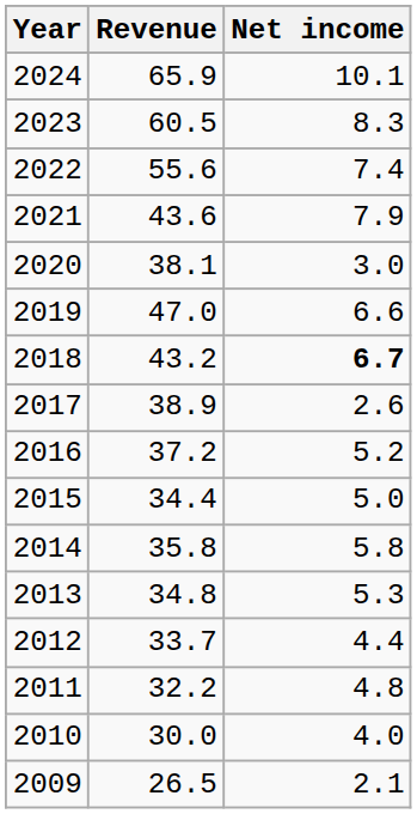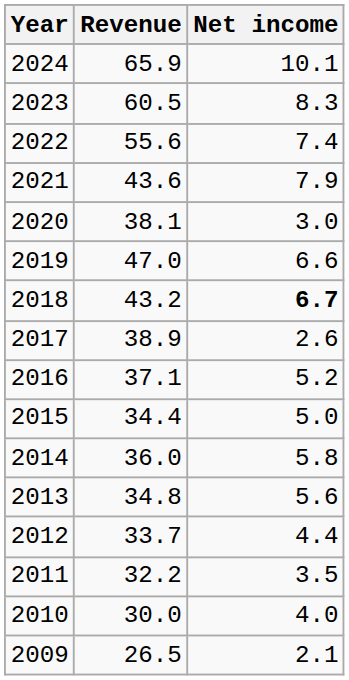 <table class="wikitable left" style="text-align: right;">
 <tr>
 <th>Year</th>
 <th>Revenue</th>
 <th>Net income</th>
 </tr>
 <tr>
 <td>2024</td>
 <td>65.9</td>
 <td>10.1</td>
 </tr>
 <tr>
 <td>2023</td>
 <td>60.5</td>
 <td>8.3</td>
 </tr>
 <tr>
 <td>2022</td>
 <td>55.6</td>
 <td>7.4</td>
 </tr>
 <tr>
 <td>2021</td>
 <td>43.6</td>
 <td>7.9</td>
 </tr>
 <tr>
 <td>2020</td>
 <td>38.1</td>
 <td>3.0</td>
 </tr>
 <tr>
 <td>2019</td>
 <td>47.0</td>
 <td>6.6</td>
 </tr>
 <tr>
 <td>2018</td>
 <td>43.2</td>
 <td><strong>6.7</strong></td>
 </tr>
 <tr>
 <td>2017</td>
 <td>38.9</td>
 <td>2.6</td>
 </tr>
 <tr>
 <td>2016</td>
-<td>37.2</td>
+<td>37.1</td>
 <td>5.2</td>
 </tr>
 <tr>
 <td>2015</td>
 <td>34.4</td>
 <td>5.0</td>
 </tr>
 <tr>
 <td>2014</td>
-<td>35.8</td>
+<td>36.0</td>
 <td>5.8</td>
 </tr>
 <tr>
 <td>2013</td>
 <td>34.8</td>
-<td>5.3</td>
+<td>5.6</td>
 </tr>
 <tr>
 <td>2012</td>
 <td>33.7</td>
 <td>4.4</td>
 </tr>
 <tr>
 <td>2011</td>
 <td>32.2</td>
-<td>4.8</td>
+<td>3.5</td>
 </tr>
 <tr>
 <td>2010</td>
 <td>30.0</td>
 <td>4.0</td>
 </tr>
 <tr>
 <td>2009</td>
 <td>26.5</td>
 <td>2.1</td>
 </tr>
 </table>
